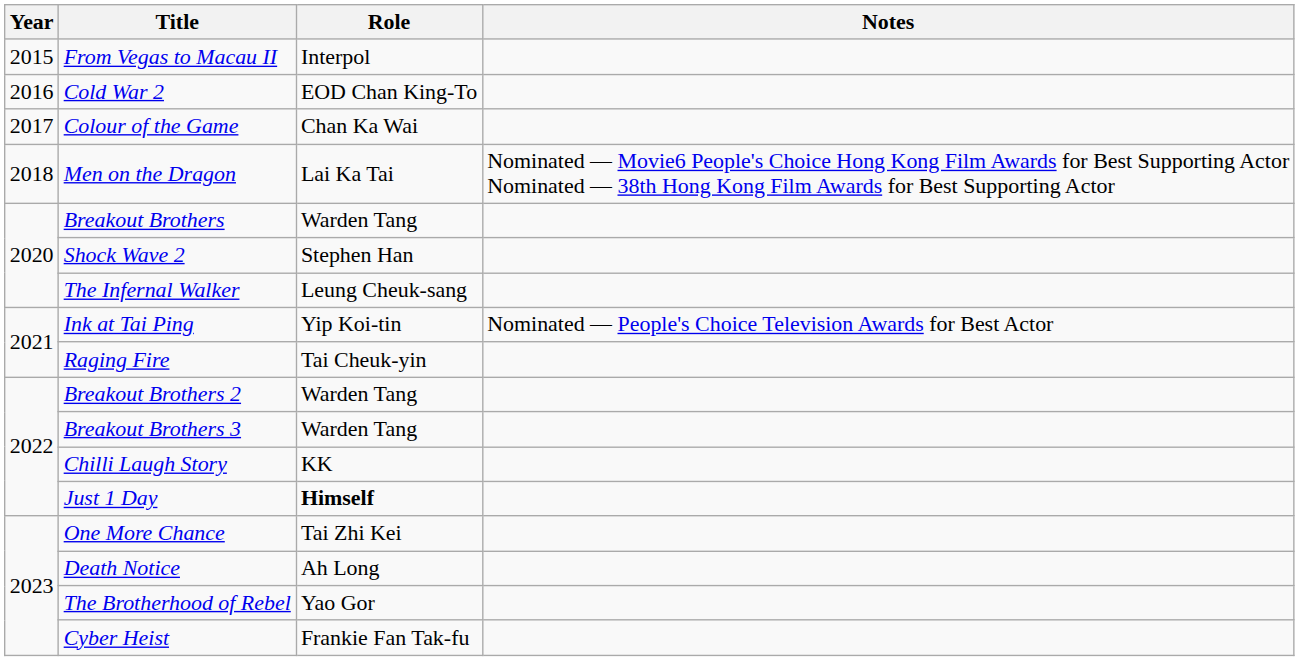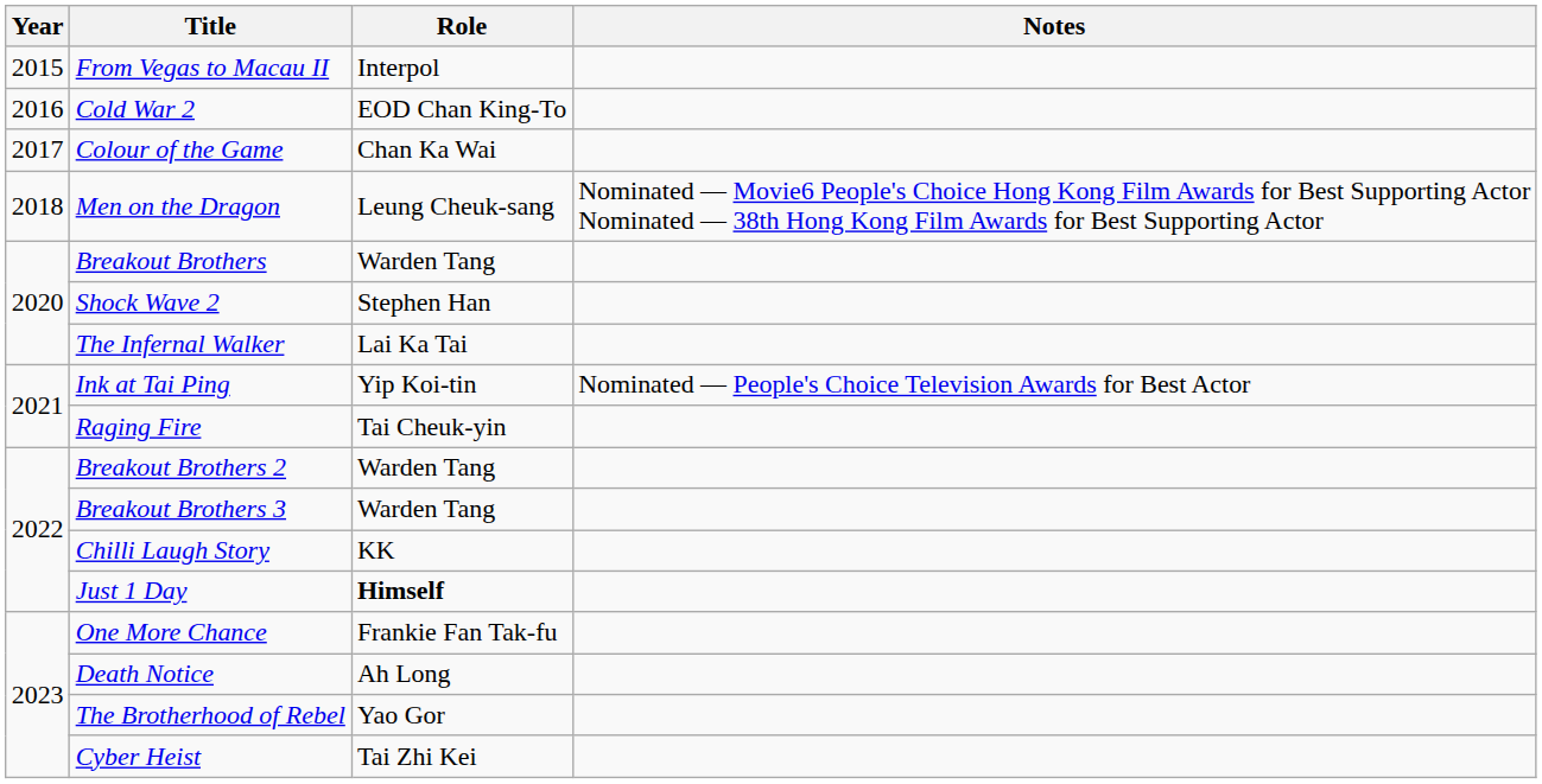 <table class="wikitable plainrowheaders sortable">
 <tr>
 <th scope="col">Year</th>
 <th scope="col">Title</th>
 <th scope="col">Role</th>
 <th scope="col" class="unsortable">Notes</th>
 </tr>
 <tr>
 <td>2015</td>
 <td><em><a href='#'>From Vegas to Macau II</a></em></td>
 <td>Interpol</td>
 <td></td>
 </tr>
 <tr>
 <td>2016</td>
 <td><em><a href='#'>Cold War 2</a></em></td>
 <td>EOD Chan King-To</td>
 <td></td>
 </tr>
 <tr>
 <td>2017</td>
 <td><em><a href='#'>Colour of the Game</a></em></td>
 <td>Chan Ka Wai</td>
 <td></td>
 </tr>
 <tr>
 <td>2018</td>
 <td><em><a href='#'>Men on the Dragon</a></em></td>
-<td>Lai Ka Tai</td>
+<td>Leung Cheuk-sang</td>
 <td>Nominated — <a href='#'>Movie6 People's Choice Hong Kong Film Awards</a> for Best Supporting Actor<br>Nominated — <a href='#'>38th Hong Kong Film Awards</a> for Best Supporting Actor</td>
 </tr>
 <tr>
 <td rowspan="3">2020</td>
 <td><em><a href='#'>Breakout Brothers</a></em></td>
 <td>Warden Tang</td>
 <td></td>
 </tr>
 <tr>
 <td><em><a href='#'>Shock Wave 2</a></em></td>
 <td>Stephen Han</td>
 <td></td>
 </tr>
 <tr>
 <td><em><a href='#'>The Infernal Walker</a></em></td>
-<td>Leung Cheuk-sang</td>
+<td>Lai Ka Tai</td>
 <td></td>
 </tr>
 <tr>
 <td rowspan="2">2021</td>
 <td><em><a href='#'>Ink at Tai Ping</a></em></td>
 <td>Yip Koi-tin</td>
 <td>Nominated — <a href='#'>People's Choice Television Awards</a> for Best Actor</td>
 </tr>
 <tr>
 <td><em><a href='#'>Raging Fire</a></em></td>
 <td>Tai Cheuk-yin</td>
 <td></td>
 </tr>
 <tr>
 <td rowspan="4">2022</td>
 <td><em><a href='#'>Breakout Brothers 2</a></em></td>
 <td>Warden Tang</td>
 <td></td>
 </tr>
 <tr>
 <td><em><a href='#'>Breakout Brothers 3</a></em></td>
 <td>Warden Tang</td>
 <td></td>
 </tr>
 <tr>
 <td><em><a href='#'>Chilli Laugh Story</a></em></td>
 <td>KK</td>
 <td></td>
 </tr>
 <tr>
 <td><em><a href='#'>Just 1 Day</a></em></td>
 <td><strong>Himself</strong></td>
 <td></td>
 </tr>
 <tr>
 <td rowspan="4">2023</td>
 <td><em><a href='#'>One More Chance</a></em></td>
-<td>Tai Zhi Kei</td>
+<td>Frankie Fan Tak-fu</td>
 <td></td>
 </tr>
 <tr>
 <td><em><a href='#'>Death Notice</a></em></td>
 <td>Ah Long</td>
 <td></td>
 </tr>
 <tr>
 <td><em><a href='#'>The Brotherhood of Rebel</a></em></td>
 <td>Yao Gor</td>
 <td></td>
 </tr>
 <tr>
 <td><em><a href='#'>Cyber Heist</a></em></td>
-<td>Frankie Fan Tak-fu</td>
+<td>Tai Zhi Kei</td>
 <td></td>
 </tr>
 </table>
